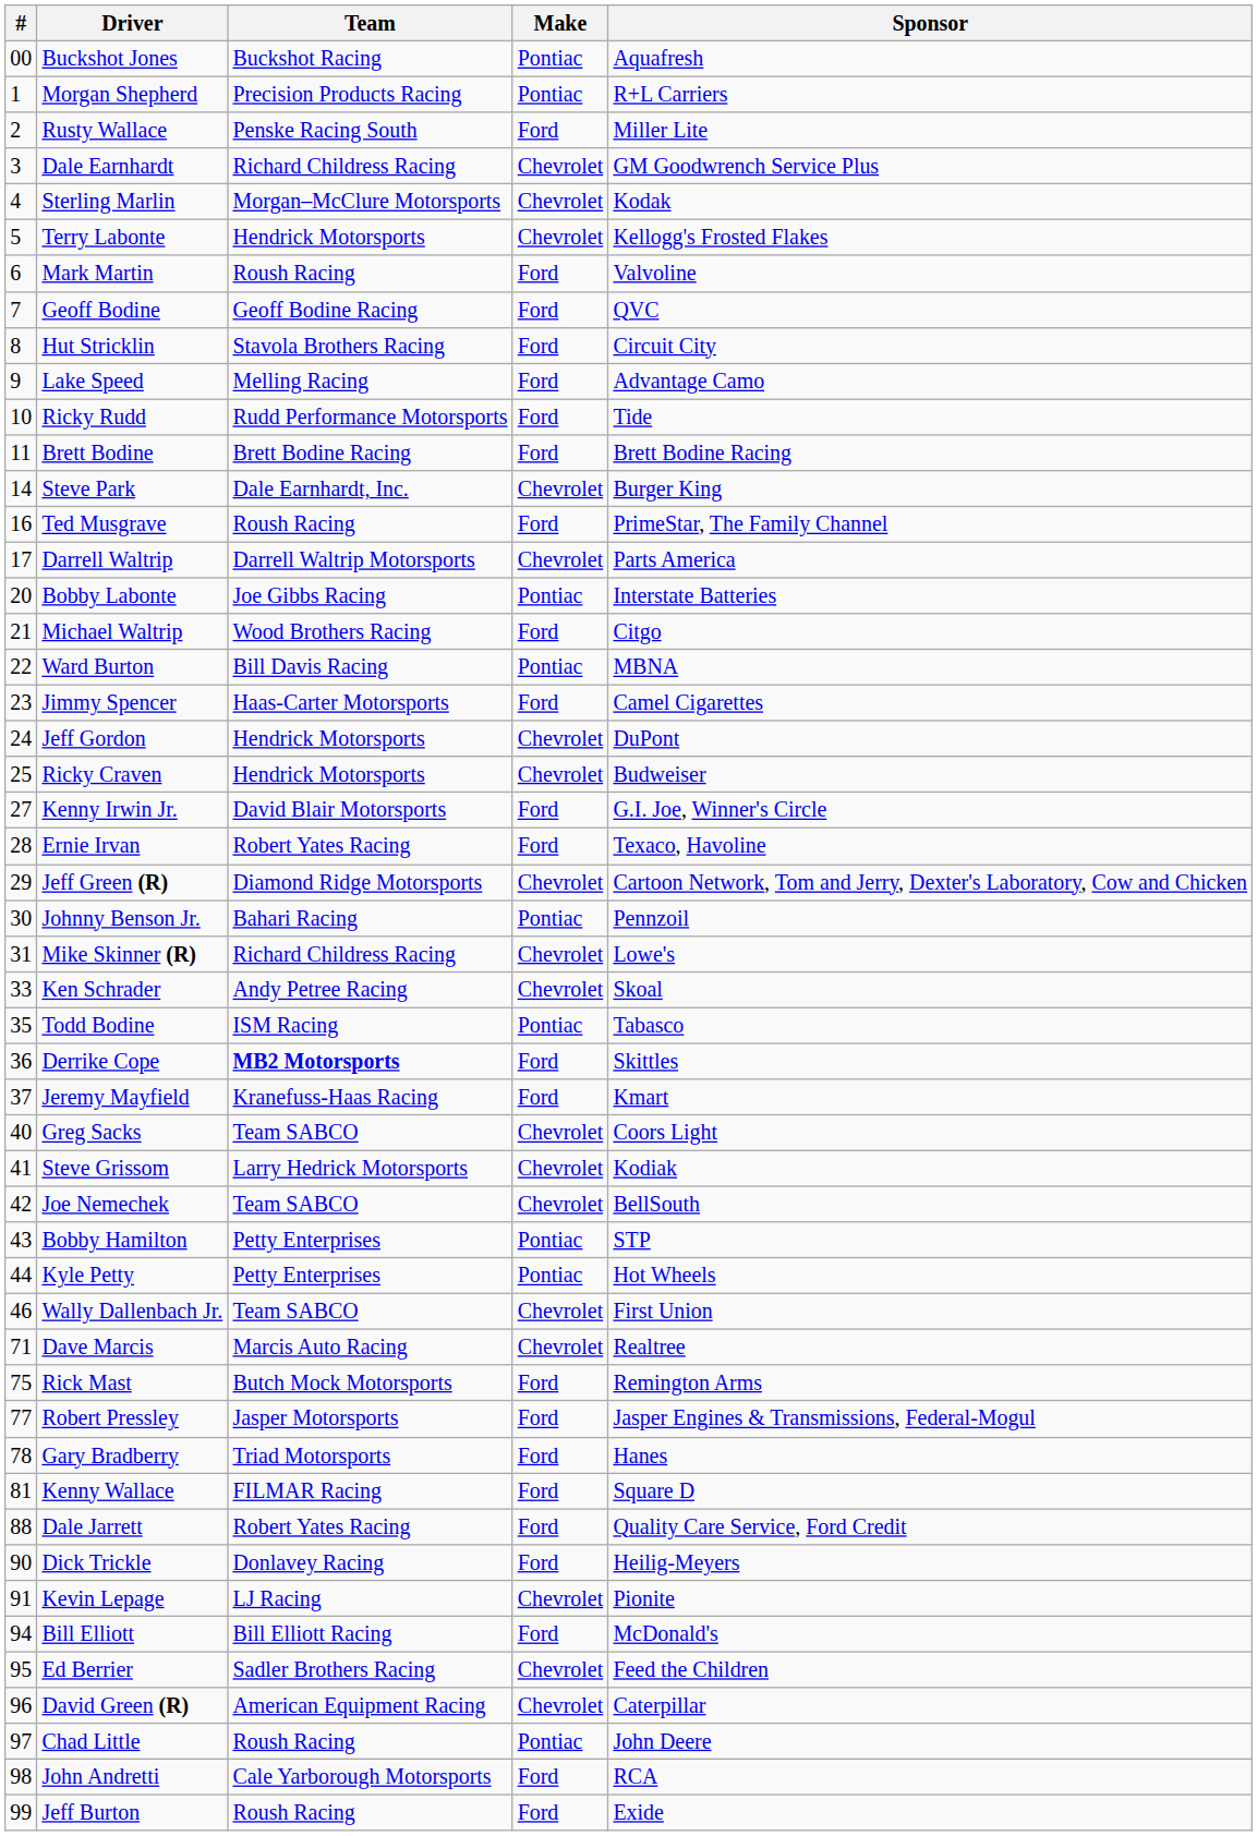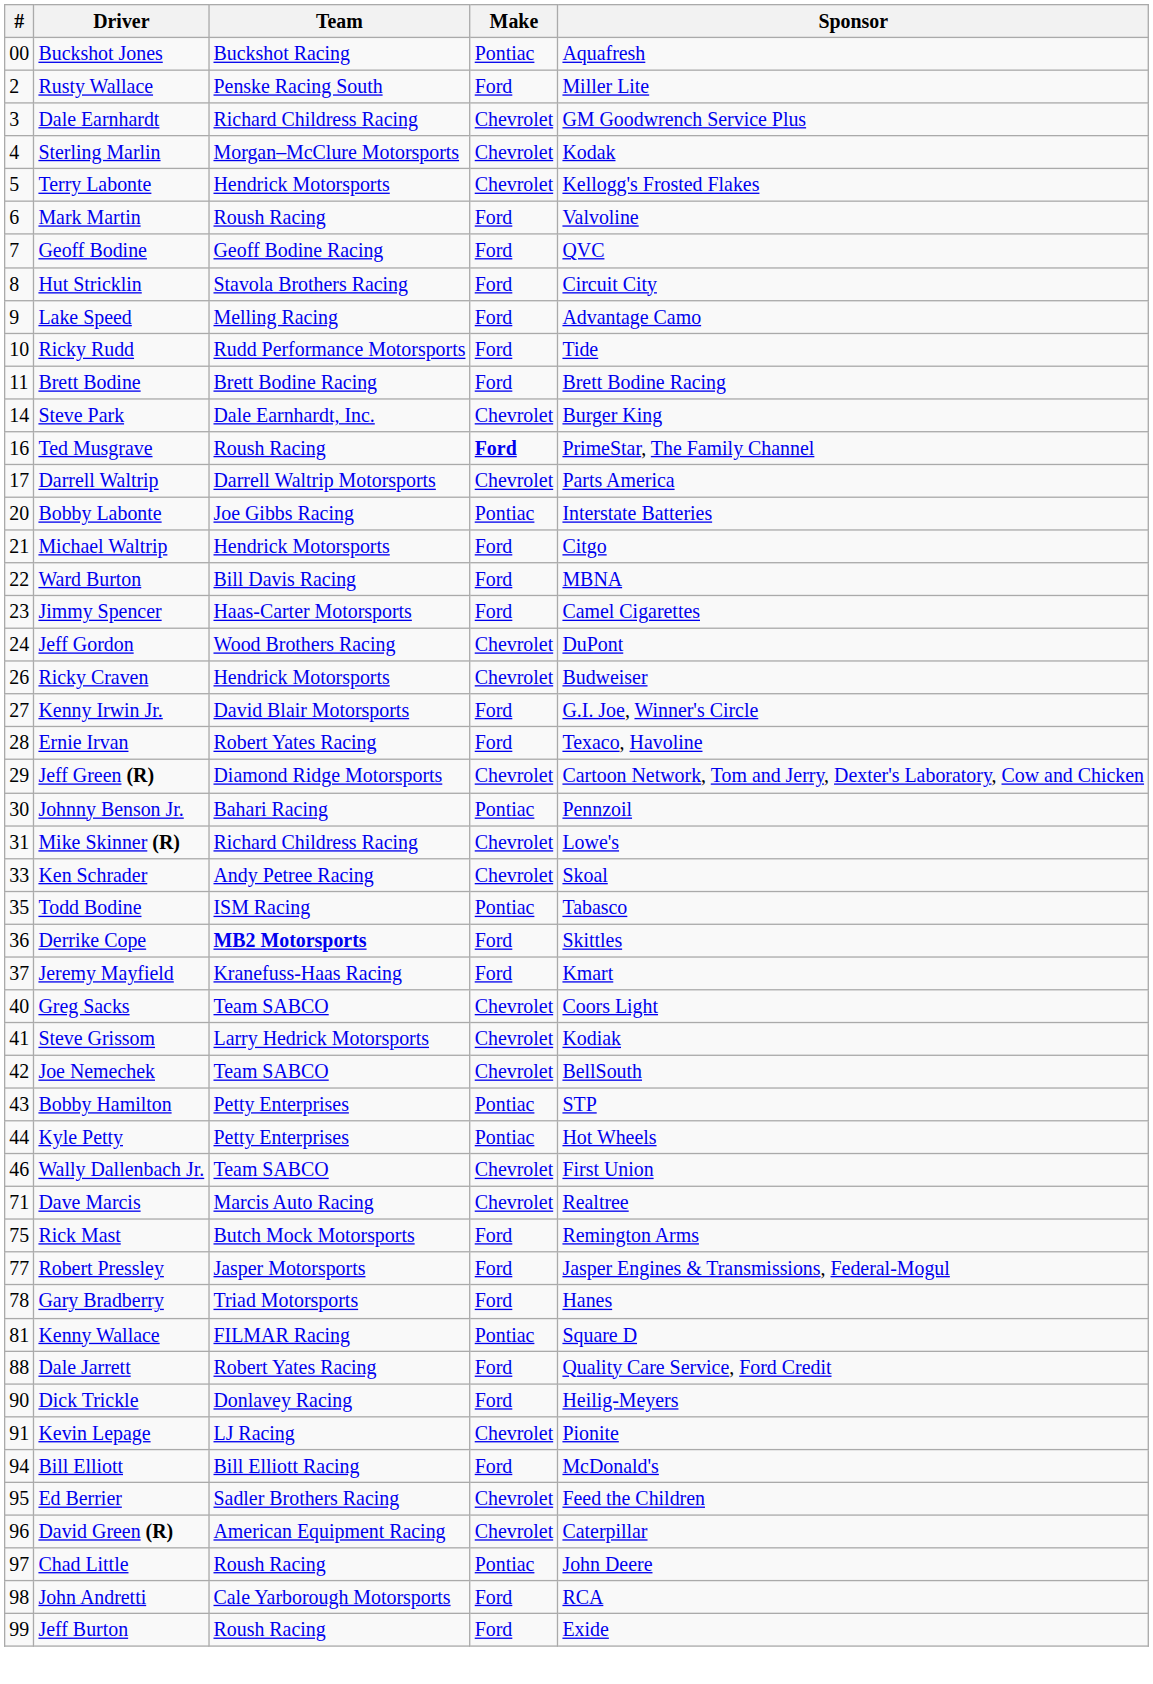 <table class="wikitable" style="font-size:95%">
 <tr>
 <th>#</th>
 <th>Driver</th>
 <th>Team</th>
 <th>Make</th>
 <th>Sponsor</th>
 </tr>
 <tr>
 <td>00</td>
 <td><a href='#'>Buckshot Jones</a></td>
 <td><a href='#'>Buckshot Racing</a></td>
 <td><a href='#'>Pontiac</a></td>
 <td><a href='#'>Aquafresh</a></td>
-</tr>
-<tr>
-<td>1</td>
-<td><a href='#'>Morgan Shepherd</a></td>
-<td><a href='#'>Precision Products Racing</a></td>
-<td><a href='#'>Pontiac</a></td>
-<td><a href='#'>R+L Carriers</a></td>
 </tr>
 <tr>
 <td>2</td>
 <td><a href='#'>Rusty Wallace</a></td>
 <td><a href='#'>Penske Racing South</a></td>
 <td><a href='#'>Ford</a></td>
 <td><a href='#'>Miller Lite</a></td>
 </tr>
 <tr>
 <td>3</td>
 <td><a href='#'>Dale Earnhardt</a></td>
 <td><a href='#'>Richard Childress Racing</a></td>
 <td><a href='#'>Chevrolet</a></td>
 <td><a href='#'>GM Goodwrench Service Plus</a></td>
 </tr>
 <tr>
 <td>4</td>
 <td><a href='#'>Sterling Marlin</a></td>
 <td><a href='#'>Morgan–McClure Motorsports</a></td>
 <td><a href='#'>Chevrolet</a></td>
 <td><a href='#'>Kodak</a></td>
 </tr>
 <tr>
 <td>5</td>
 <td><a href='#'>Terry Labonte</a></td>
 <td><a href='#'>Hendrick Motorsports</a></td>
 <td><a href='#'>Chevrolet</a></td>
 <td><a href='#'>Kellogg's Frosted Flakes</a></td>
 </tr>
 <tr>
 <td>6</td>
 <td><a href='#'>Mark Martin</a></td>
 <td><a href='#'>Roush Racing</a></td>
 <td><a href='#'>Ford</a></td>
 <td><a href='#'>Valvoline</a></td>
 </tr>
 <tr>
 <td>7</td>
 <td><a href='#'>Geoff Bodine</a></td>
 <td><a href='#'>Geoff Bodine Racing</a></td>
 <td><a href='#'>Ford</a></td>
 <td><a href='#'>QVC</a></td>
 </tr>
 <tr>
 <td>8</td>
 <td><a href='#'>Hut Stricklin</a></td>
 <td><a href='#'>Stavola Brothers Racing</a></td>
 <td><a href='#'>Ford</a></td>
 <td><a href='#'>Circuit City</a></td>
 </tr>
 <tr>
 <td>9</td>
 <td><a href='#'>Lake Speed</a></td>
 <td><a href='#'>Melling Racing</a></td>
 <td><a href='#'>Ford</a></td>
 <td><a href='#'>Advantage Camo</a></td>
 </tr>
 <tr>
 <td>10</td>
 <td><a href='#'>Ricky Rudd</a></td>
 <td><a href='#'>Rudd Performance Motorsports</a></td>
 <td><a href='#'>Ford</a></td>
 <td><a href='#'>Tide</a></td>
 </tr>
 <tr>
 <td>11</td>
 <td><a href='#'>Brett Bodine</a></td>
 <td><a href='#'>Brett Bodine Racing</a></td>
 <td><a href='#'>Ford</a></td>
 <td><a href='#'>Brett Bodine Racing</a></td>
 </tr>
 <tr>
 <td>14</td>
 <td><a href='#'>Steve Park</a></td>
 <td><a href='#'>Dale Earnhardt, Inc.</a></td>
 <td><a href='#'>Chevrolet</a></td>
 <td><a href='#'>Burger King</a></td>
 </tr>
 <tr>
 <td>16</td>
 <td><a href='#'>Ted Musgrave</a></td>
 <td><a href='#'>Roush Racing</a></td>
-<td><a href='#'>Ford</a></td>
+<td><strong><a href='#'>Ford</a></strong></td>
 <td><a href='#'>PrimeStar</a>, <a href='#'>The Family Channel</a></td>
 </tr>
 <tr>
 <td>17</td>
 <td><a href='#'>Darrell Waltrip</a></td>
 <td><a href='#'>Darrell Waltrip Motorsports</a></td>
 <td><a href='#'>Chevrolet</a></td>
 <td><a href='#'>Parts America</a></td>
 </tr>
 <tr>
 <td>20</td>
 <td><a href='#'>Bobby Labonte</a></td>
 <td><a href='#'>Joe Gibbs Racing</a></td>
 <td><a href='#'>Pontiac</a></td>
 <td><a href='#'>Interstate Batteries</a></td>
 </tr>
 <tr>
 <td>21</td>
 <td><a href='#'>Michael Waltrip</a></td>
-<td><a href='#'>Wood Brothers Racing</a></td>
+<td><a href='#'>Hendrick Motorsports</a></td>
 <td><a href='#'>Ford</a></td>
 <td><a href='#'>Citgo</a></td>
 </tr>
 <tr>
 <td>22</td>
 <td><a href='#'>Ward Burton</a></td>
 <td><a href='#'>Bill Davis Racing</a></td>
-<td><a href='#'>Pontiac</a></td>
+<td><a href='#'>Ford</a></td>
 <td><a href='#'>MBNA</a></td>
 </tr>
 <tr>
 <td>23</td>
 <td><a href='#'>Jimmy Spencer</a></td>
 <td><a href='#'>Haas-Carter Motorsports</a></td>
 <td><a href='#'>Ford</a></td>
 <td><a href='#'>Camel Cigarettes</a></td>
 </tr>
 <tr>
 <td>24</td>
 <td><a href='#'>Jeff Gordon</a></td>
-<td><a href='#'>Hendrick Motorsports</a></td>
+<td><a href='#'>Wood Brothers Racing</a></td>
 <td><a href='#'>Chevrolet</a></td>
 <td><a href='#'>DuPont</a></td>
 </tr>
 <tr>
-<td>25</td>
+<td>26</td>
 <td><a href='#'>Ricky Craven</a></td>
 <td><a href='#'>Hendrick Motorsports</a></td>
 <td><a href='#'>Chevrolet</a></td>
 <td><a href='#'>Budweiser</a></td>
 </tr>
 <tr>
 <td>27</td>
 <td><a href='#'>Kenny Irwin Jr.</a></td>
 <td><a href='#'>David Blair Motorsports</a></td>
 <td><a href='#'>Ford</a></td>
 <td><a href='#'>G.I. Joe</a>, <a href='#'>Winner's Circle</a></td>
 </tr>
 <tr>
 <td>28</td>
 <td><a href='#'>Ernie Irvan</a></td>
 <td><a href='#'>Robert Yates Racing</a></td>
 <td><a href='#'>Ford</a></td>
 <td><a href='#'>Texaco</a>, <a href='#'>Havoline</a></td>
 </tr>
 <tr>
 <td>29</td>
 <td><a href='#'>Jeff Green</a> <strong>(R)</strong></td>
 <td><a href='#'>Diamond Ridge Motorsports</a></td>
 <td><a href='#'>Chevrolet</a></td>
 <td><a href='#'>Cartoon Network</a>, <a href='#'>Tom and Jerry</a>, <a href='#'>Dexter's Laboratory</a>, <a href='#'>Cow and Chicken</a></td>
 </tr>
 <tr>
 <td>30</td>
 <td><a href='#'>Johnny Benson Jr.</a></td>
 <td><a href='#'>Bahari Racing</a></td>
 <td><a href='#'>Pontiac</a></td>
 <td><a href='#'>Pennzoil</a></td>
 </tr>
 <tr>
 <td>31</td>
 <td><a href='#'>Mike Skinner</a> <strong>(R)</strong></td>
 <td><a href='#'>Richard Childress Racing</a></td>
 <td><a href='#'>Chevrolet</a></td>
 <td><a href='#'>Lowe's</a></td>
 </tr>
 <tr>
 <td>33</td>
 <td><a href='#'>Ken Schrader</a></td>
 <td><a href='#'>Andy Petree Racing</a></td>
 <td><a href='#'>Chevrolet</a></td>
 <td><a href='#'>Skoal</a></td>
 </tr>
 <tr>
 <td>35</td>
 <td><a href='#'>Todd Bodine</a></td>
 <td><a href='#'>ISM Racing</a></td>
 <td><a href='#'>Pontiac</a></td>
 <td><a href='#'>Tabasco</a></td>
 </tr>
 <tr>
 <td>36</td>
 <td><a href='#'>Derrike Cope</a></td>
 <td><strong><a href='#'>MB2 Motorsports</a></strong></td>
 <td><a href='#'>Ford</a></td>
 <td><a href='#'>Skittles</a></td>
 </tr>
 <tr>
 <td>37</td>
 <td><a href='#'>Jeremy Mayfield</a></td>
 <td><a href='#'>Kranefuss-Haas Racing</a></td>
 <td><a href='#'>Ford</a></td>
 <td><a href='#'>Kmart</a></td>
 </tr>
 <tr>
 <td>40</td>
 <td><a href='#'>Greg Sacks</a></td>
 <td><a href='#'>Team SABCO</a></td>
 <td><a href='#'>Chevrolet</a></td>
 <td><a href='#'>Coors Light</a></td>
 </tr>
 <tr>
 <td>41</td>
 <td><a href='#'>Steve Grissom</a></td>
 <td><a href='#'>Larry Hedrick Motorsports</a></td>
 <td><a href='#'>Chevrolet</a></td>
 <td><a href='#'>Kodiak</a></td>
 </tr>
 <tr>
 <td>42</td>
 <td><a href='#'>Joe Nemechek</a></td>
 <td><a href='#'>Team SABCO</a></td>
 <td><a href='#'>Chevrolet</a></td>
 <td><a href='#'>BellSouth</a></td>
 </tr>
 <tr>
 <td>43</td>
 <td><a href='#'>Bobby Hamilton</a></td>
 <td><a href='#'>Petty Enterprises</a></td>
 <td><a href='#'>Pontiac</a></td>
 <td><a href='#'>STP</a></td>
 </tr>
 <tr>
 <td>44</td>
 <td><a href='#'>Kyle Petty</a></td>
 <td><a href='#'>Petty Enterprises</a></td>
 <td><a href='#'>Pontiac</a></td>
 <td><a href='#'>Hot Wheels</a></td>
 </tr>
 <tr>
 <td>46</td>
 <td><a href='#'>Wally Dallenbach Jr.</a></td>
 <td><a href='#'>Team SABCO</a></td>
 <td><a href='#'>Chevrolet</a></td>
 <td><a href='#'>First Union</a></td>
 </tr>
 <tr>
 <td>71</td>
 <td><a href='#'>Dave Marcis</a></td>
 <td><a href='#'>Marcis Auto Racing</a></td>
 <td><a href='#'>Chevrolet</a></td>
 <td><a href='#'>Realtree</a></td>
 </tr>
 <tr>
 <td>75</td>
 <td><a href='#'>Rick Mast</a></td>
 <td><a href='#'>Butch Mock Motorsports</a></td>
 <td><a href='#'>Ford</a></td>
 <td><a href='#'>Remington Arms</a></td>
 </tr>
 <tr>
 <td>77</td>
 <td><a href='#'>Robert Pressley</a></td>
 <td><a href='#'>Jasper Motorsports</a></td>
 <td><a href='#'>Ford</a></td>
 <td><a href='#'>Jasper Engines & Transmissions</a>, <a href='#'>Federal-Mogul</a></td>
 </tr>
 <tr>
 <td>78</td>
 <td><a href='#'>Gary Bradberry</a></td>
 <td><a href='#'>Triad Motorsports</a></td>
 <td><a href='#'>Ford</a></td>
 <td><a href='#'>Hanes</a></td>
 </tr>
 <tr>
 <td>81</td>
 <td><a href='#'>Kenny Wallace</a></td>
 <td><a href='#'>FILMAR Racing</a></td>
-<td><a href='#'>Ford</a></td>
+<td><a href='#'>Pontiac</a></td>
 <td><a href='#'>Square D</a></td>
 </tr>
 <tr>
 <td>88</td>
 <td><a href='#'>Dale Jarrett</a></td>
 <td><a href='#'>Robert Yates Racing</a></td>
 <td><a href='#'>Ford</a></td>
 <td><a href='#'>Quality Care Service</a>, <a href='#'>Ford Credit</a></td>
 </tr>
 <tr>
 <td>90</td>
 <td><a href='#'>Dick Trickle</a></td>
 <td><a href='#'>Donlavey Racing</a></td>
 <td><a href='#'>Ford</a></td>
 <td><a href='#'>Heilig-Meyers</a></td>
 </tr>
 <tr>
 <td>91</td>
 <td><a href='#'>Kevin Lepage</a></td>
 <td><a href='#'>LJ Racing</a></td>
 <td><a href='#'>Chevrolet</a></td>
 <td><a href='#'>Pionite</a></td>
 </tr>
 <tr>
 <td>94</td>
 <td><a href='#'>Bill Elliott</a></td>
 <td><a href='#'>Bill Elliott Racing</a></td>
 <td><a href='#'>Ford</a></td>
 <td><a href='#'>McDonald's</a></td>
 </tr>
 <tr>
 <td>95</td>
 <td><a href='#'>Ed Berrier</a></td>
 <td><a href='#'>Sadler Brothers Racing</a></td>
 <td><a href='#'>Chevrolet</a></td>
 <td><a href='#'>Feed the Children</a></td>
 </tr>
 <tr>
 <td>96</td>
 <td><a href='#'>David Green</a> <strong>(R)</strong></td>
 <td><a href='#'>American Equipment Racing</a></td>
 <td><a href='#'>Chevrolet</a></td>
 <td><a href='#'>Caterpillar</a></td>
 </tr>
 <tr>
 <td>97</td>
 <td><a href='#'>Chad Little</a></td>
 <td><a href='#'>Roush Racing</a></td>
 <td><a href='#'>Pontiac</a></td>
 <td><a href='#'>John Deere</a></td>
 </tr>
 <tr>
 <td>98</td>
 <td><a href='#'>John Andretti</a></td>
 <td><a href='#'>Cale Yarborough Motorsports</a></td>
 <td><a href='#'>Ford</a></td>
 <td><a href='#'>RCA</a></td>
 </tr>
 <tr>
 <td>99</td>
 <td><a href='#'>Jeff Burton</a></td>
 <td><a href='#'>Roush Racing</a></td>
 <td><a href='#'>Ford</a></td>
 <td><a href='#'>Exide</a></td>
 </tr>
 </table>
